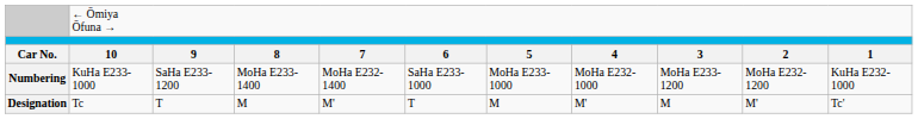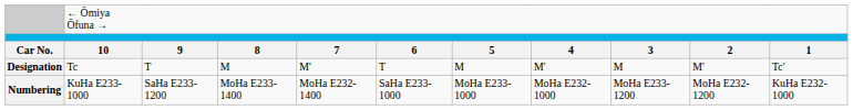 <table class="wikitable">
 <tr>
 <td style="background-color:#ccc;"> </td>
 <td colspan="10"><div>← Ōmiya</div><div>Ōfuna →</div></td>
 </tr>
 <tr style="line-height: 10px; background-color: #00B2E5;">
 <td colspan="11" style="padding:0; border:0;"> </td>
 </tr>
 <tr>
 <th>Car No.</th>
 <th>10</th>
 <th>9</th>
 <th>8</th>
 <th>7</th>
 <th>6</th>
 <th>5</th>
 <th>4</th>
 <th>3</th>
 <th>2</th>
 <th>1</th>
 </tr>
 <tr>
+<th>Designation</th>
+<td>Tc</td>
+<td>T</td>
+<td>M</td>
+<td>M'</td>
+<td>T</td>
+<td>M</td>
+<td>M'</td>
+<td>M</td>
+<td>M'</td>
+<td>Tc'</td>
+</tr>
+<tr>
 <th>Numbering</th>
 <td>KuHa E233-1000</td>
 <td>SaHa E233-1200</td>
 <td>MoHa E233-1400</td>
 <td>MoHa E232-1400</td>
 <td>SaHa E233-1000</td>
 <td>MoHa E233-1000</td>
 <td>MoHa E232-1000</td>
 <td>MoHa E233-1200</td>
 <td>MoHa E232-1200</td>
 <td>KuHa E232-1000</td>
 </tr>
-<tr>
-<th>Designation</th>
-<td>Tc</td>
-<td>T</td>
-<td>M</td>
-<td>M'</td>
-<td>T</td>
-<td>M</td>
-<td>M'</td>
-<td>M</td>
-<td>M'</td>
-<td>Tc'</td>
-</tr>
 </table>
